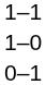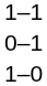 <table cellspacing=1 width=70%>
 <tr>
 <th width=25%></th>
 <th width=30%></th>
 <th width=15%></th>
 <th width=30%></th>
 </tr>
 <tr>
 <td></td>
 <td align=right></td>
 <td align=center>1–1</td>
 <td></td>
 </tr>
 <tr>
 <td></td>
 <td align=right></td>
-<td align=center>1–0</td>
+<td align=center>0–1</td>
 <td></td>
 </tr>
 <tr>
 <td></td>
 <td align=right></td>
-<td align=center>0–1</td>
+<td align=center>1–0</td>
 <td></td>
 </tr>
 </table>
